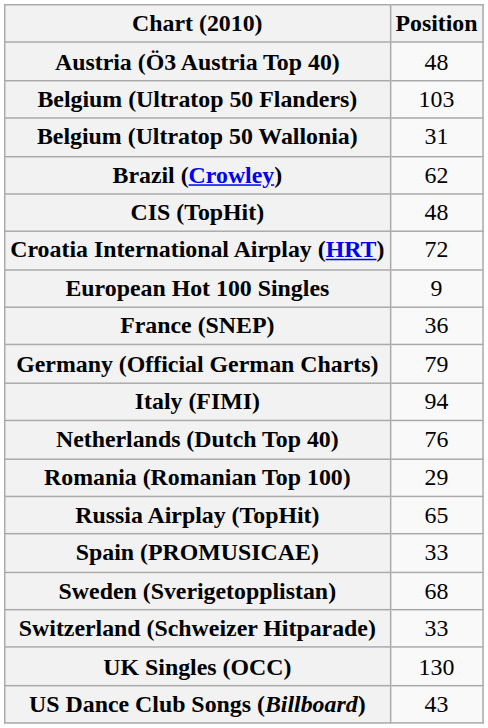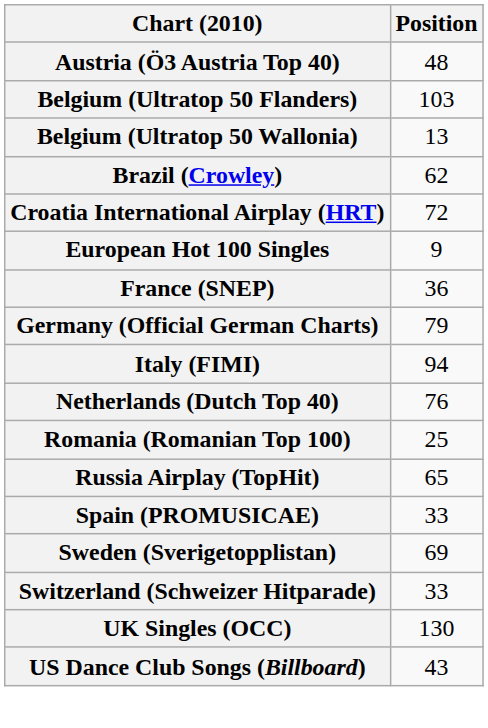 <table class="wikitable sortable plainrowheaders">
 <tr>
 <th>Chart (2010)</th>
 <th>Position</th>
 </tr>
 <tr>
 <th scope="row">Austria (Ö3 Austria Top 40)</th>
 <td style="text-align:center;">48</td>
 </tr>
 <tr>
 <th scope="row">Belgium (Ultratop 50 Flanders)</th>
 <td style="text-align:center;">103</td>
 </tr>
 <tr>
 <th scope="row">Belgium (Ultratop 50 Wallonia)</th>
-<td style="text-align:center;">31</td>
+<td style="text-align:center;">13</td>
 </tr>
 <tr>
 <th scope="row">Brazil (<a href='#'>Crowley</a>)</th>
 <td style="text-align:center;">62</td>
-</tr>
-<tr>
-<th scope="row">CIS (TopHit)</th>
-<td style="text-align:center;">48</td>
 </tr>
 <tr>
 <th scope="row">Croatia International Airplay (<a href='#'>HRT</a>)</th>
 <td align="center">72</td>
 </tr>
 <tr>
 <th scope="row">European Hot 100 Singles</th>
 <td style="text-align:center;">9</td>
 </tr>
 <tr>
 <th scope="row">France (SNEP)</th>
 <td style="text-align:center;">36</td>
 </tr>
 <tr>
 <th scope="row">Germany (Official German Charts)</th>
 <td align="center">79</td>
 </tr>
 <tr>
 <th scope="row">Italy (FIMI)</th>
 <td align="center">94</td>
 </tr>
 <tr>
 <th scope="row">Netherlands (Dutch Top 40)</th>
 <td style="text-align:center;">76</td>
 </tr>
 <tr>
 <th scope="row">Romania (Romanian Top 100)</th>
-<td align="center">29</td>
+<td align="center">25</td>
 </tr>
 <tr>
 <th scope="row">Russia Airplay (TopHit)</th>
 <td align="center">65</td>
 </tr>
 <tr>
 <th scope="row">Spain (PROMUSICAE)</th>
 <td align="center">33</td>
 </tr>
 <tr>
 <th scope="row">Sweden (Sverigetopplistan)</th>
-<td style="text-align:center;">68</td>
+<td style="text-align:center;">69</td>
 </tr>
 <tr>
 <th scope="row">Switzerland (Schweizer Hitparade)</th>
 <td style="text-align:center;">33</td>
 </tr>
 <tr>
 <th scope="row">UK Singles (OCC)</th>
 <td style="text-align:center;">130</td>
 </tr>
 <tr>
 <th scope="row">US Dance Club Songs (<em>Billboard</em>)</th>
 <td align="center">43</td>
 </tr>
 </table>
